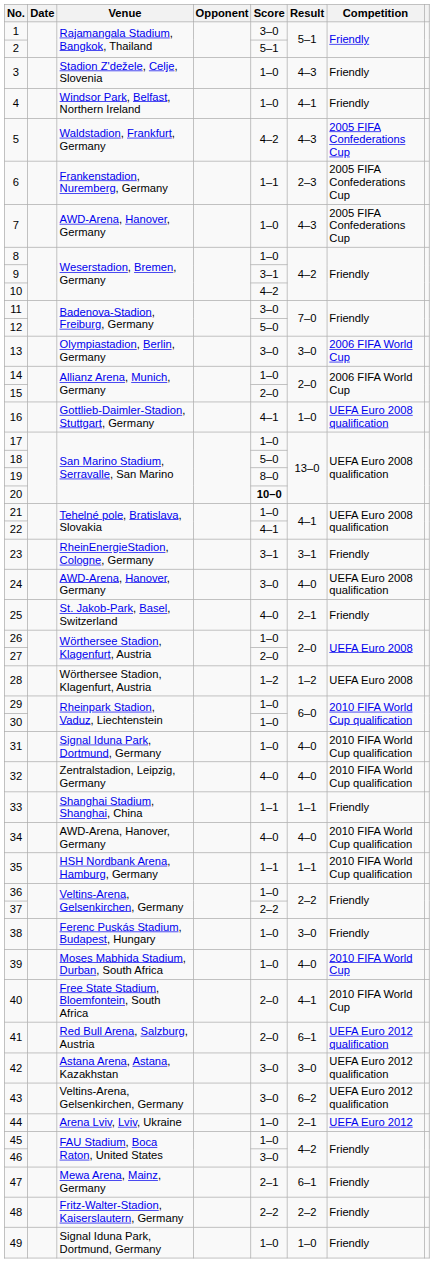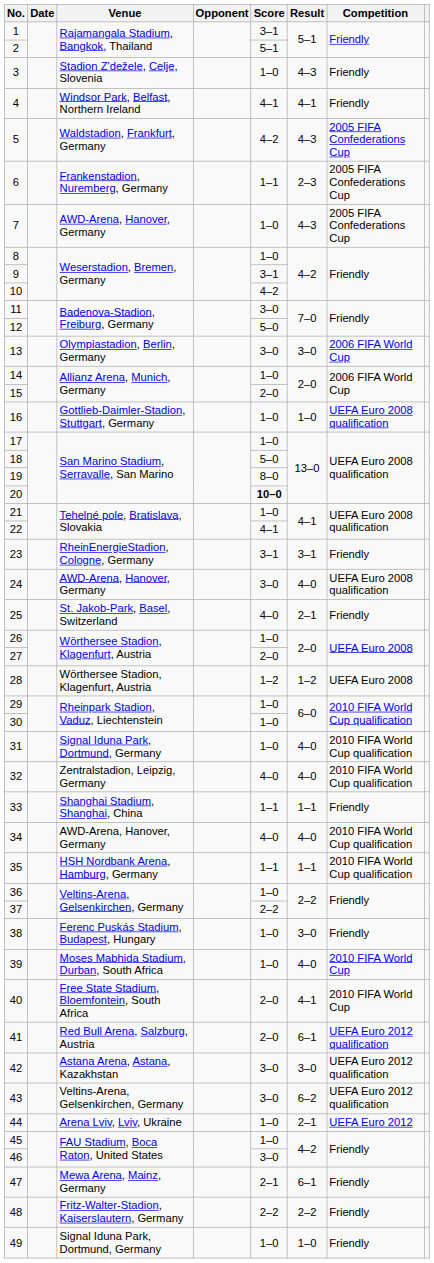 <table class="wikitable sortable">
 <tr>
 <th scope="col">No.</th>
 <th scope="col">Date</th>
 <th scope="col">Venue</th>
 <th scope="col">Opponent</th>
 <th scope="col">Score</th>
 <th scope="col">Result</th>
 <th scope="col">Competition</th>
 <th scope="col" class="unsortable"></th>
 </tr>
 <tr>
 <td style="text-align:center">1</td>
 <td rowspan="2"></td>
 <td rowspan="2"><a href='#'>Rajamangala Stadium</a>, <a href='#'>Bangkok</a>, Thailand</td>
 <td rowspan="2"></td>
-<td style="text-align:center">3–0</td>
+<td style="text-align:center">3–1</td>
 <td rowspan="2" style="text-align:center">5–1</td>
 <td rowspan="2"><a href='#'>Friendly</a></td>
 <td rowspan="2"></td>
 </tr>
 <tr>
 <td style="text-align:center">2</td>
 <td style="text-align:center">5–1</td>
 </tr>
 <tr>
 <td style="text-align:center">3</td>
 <td></td>
 <td><a href='#'>Stadion Z'dežele</a>, <a href='#'>Celje</a>, Slovenia</td>
 <td></td>
 <td style="text-align:center">1–0</td>
 <td style="text-align:center">4–3</td>
 <td>Friendly</td>
 <td></td>
 </tr>
 <tr>
 <td style="text-align:center">4</td>
 <td></td>
 <td><a href='#'>Windsor Park</a>, <a href='#'>Belfast</a>, Northern Ireland</td>
 <td></td>
-<td style="text-align:center">1–0</td>
+<td style="text-align:center">4–1</td>
 <td style="text-align:center">4–1</td>
 <td>Friendly</td>
 <td></td>
 </tr>
 <tr>
 <td style="text-align:center">5</td>
 <td></td>
 <td><a href='#'>Waldstadion</a>, <a href='#'>Frankfurt</a>, Germany</td>
 <td></td>
 <td style="text-align:center">4–2</td>
 <td style="text-align:center">4–3</td>
 <td><a href='#'>2005 FIFA Confederations Cup</a></td>
 <td></td>
 </tr>
 <tr>
 <td style="text-align:center">6</td>
 <td></td>
 <td><a href='#'>Frankenstadion</a>, <a href='#'>Nuremberg</a>, Germany</td>
 <td></td>
 <td style="text-align:center">1–1</td>
 <td style="text-align:center">2–3</td>
 <td>2005 FIFA Confederations Cup</td>
 <td></td>
 </tr>
 <tr>
 <td style="text-align:center">7</td>
 <td></td>
 <td><a href='#'>AWD-Arena</a>, <a href='#'>Hanover</a>, Germany</td>
 <td></td>
 <td style="text-align:center">1–0</td>
 <td style="text-align:center">4–3</td>
 <td>2005 FIFA Confederations Cup</td>
 <td></td>
 </tr>
 <tr>
 <td style="text-align:center">8</td>
 <td rowspan="3"></td>
 <td rowspan="3"><a href='#'>Weserstadion</a>, <a href='#'>Bremen</a>, Germany</td>
 <td rowspan="3"></td>
 <td style="text-align:center">1–0</td>
 <td rowspan="3" style="text-align:center">4–2</td>
 <td rowspan="3">Friendly</td>
 <td rowspan="3"></td>
 </tr>
 <tr>
 <td style="text-align:center">9</td>
 <td style="text-align:center">3–1</td>
 </tr>
 <tr>
 <td style="text-align:center">10</td>
 <td style="text-align:center">4–2</td>
 </tr>
 <tr>
 <td style="text-align:center">11</td>
 <td rowspan="2"></td>
 <td rowspan="2"><a href='#'>Badenova-Stadion</a>, <a href='#'>Freiburg</a>, Germany</td>
 <td rowspan="2"></td>
 <td style="text-align:center">3–0</td>
 <td rowspan="2" style="text-align:center">7–0</td>
 <td rowspan="2">Friendly</td>
 <td rowspan="2"></td>
 </tr>
 <tr>
 <td style="text-align:center">12</td>
 <td style="text-align:center">5–0</td>
 </tr>
 <tr>
 <td style="text-align:center">13</td>
 <td></td>
 <td><a href='#'>Olympiastadion</a>, <a href='#'>Berlin</a>, Germany</td>
 <td></td>
 <td style="text-align:center">3–0</td>
 <td style="text-align:center">3–0</td>
 <td><a href='#'>2006 FIFA World Cup</a></td>
 <td></td>
 </tr>
 <tr>
 <td style="text-align:center">14</td>
 <td rowspan="2"></td>
 <td rowspan="2"><a href='#'>Allianz Arena</a>, <a href='#'>Munich</a>, Germany</td>
 <td rowspan="2"></td>
 <td style="text-align:center">1–0</td>
 <td rowspan="2" style="text-align:center">2–0</td>
 <td rowspan="2">2006 FIFA World Cup</td>
 <td rowspan="2"></td>
 </tr>
 <tr>
 <td style="text-align:center">15</td>
 <td style="text-align:center">2–0</td>
 </tr>
 <tr>
 <td style="text-align:center">16</td>
 <td></td>
 <td><a href='#'>Gottlieb-Daimler-Stadion</a>, <a href='#'>Stuttgart</a>, Germany</td>
 <td></td>
-<td style="text-align:center">4–1</td>
+<td style="text-align:center">1–0</td>
 <td style="text-align:center">1–0</td>
 <td><a href='#'>UEFA Euro 2008 qualification</a></td>
 <td></td>
 </tr>
 <tr>
 <td style="text-align:center">17</td>
 <td rowspan="4"></td>
 <td rowspan="4"><a href='#'>San Marino Stadium</a>, <a href='#'>Serravalle</a>, San Marino</td>
 <td rowspan="4"></td>
 <td style="text-align:center">1–0</td>
 <td rowspan="4" style="text-align:center">13–0</td>
 <td rowspan="4">UEFA Euro 2008 qualification</td>
 <td rowspan="4"></td>
 </tr>
 <tr>
 <td style="text-align:center">18</td>
 <td style="text-align:center">5–0</td>
 </tr>
 <tr>
 <td style="text-align:center">19</td>
 <td style="text-align:center">8–0</td>
 </tr>
 <tr>
 <td style="text-align:center">20</td>
 <td style="text-align:center"><strong>10–0</strong></td>
 </tr>
 <tr>
 <td style="text-align:center">21</td>
 <td rowspan="2"></td>
 <td rowspan="2"><a href='#'>Tehelné pole</a>, <a href='#'>Bratislava</a>, Slovakia</td>
 <td rowspan="2"></td>
 <td style="text-align:center">1–0</td>
 <td rowspan="2" style="text-align:center">4–1</td>
 <td rowspan="2">UEFA Euro 2008 qualification</td>
 <td rowspan="2"></td>
 </tr>
 <tr>
 <td style="text-align:center">22</td>
 <td style="text-align:center">4–1</td>
 </tr>
 <tr>
 <td style="text-align:center">23</td>
 <td></td>
 <td><a href='#'>RheinEnergieStadion</a>, <a href='#'>Cologne</a>, Germany</td>
 <td></td>
 <td style="text-align:center">3–1</td>
 <td style="text-align:center">3–1</td>
 <td>Friendly</td>
 <td></td>
 </tr>
 <tr>
 <td style="text-align:center">24</td>
 <td></td>
 <td><a href='#'>AWD-Arena</a>, <a href='#'>Hanover</a>, Germany</td>
 <td></td>
 <td style="text-align:center">3–0</td>
 <td style="text-align:center">4–0</td>
 <td>UEFA Euro 2008 qualification</td>
 <td></td>
 </tr>
 <tr>
 <td style="text-align:center">25</td>
 <td></td>
 <td><a href='#'>St. Jakob-Park</a>, <a href='#'>Basel</a>, Switzerland</td>
 <td></td>
 <td style="text-align:center">4–0</td>
 <td style="text-align:center">2–1</td>
 <td>Friendly</td>
 <td></td>
 </tr>
 <tr>
 <td style="text-align:center">26</td>
 <td rowspan="2"></td>
 <td rowspan="2"><a href='#'>Wörthersee Stadion</a>, <a href='#'>Klagenfurt</a>, Austria</td>
 <td rowspan="2"></td>
 <td style="text-align:center">1–0</td>
 <td rowspan="2" style="text-align:center">2–0</td>
 <td rowspan="2"><a href='#'>UEFA Euro 2008</a></td>
 <td rowspan="2"></td>
 </tr>
 <tr>
 <td style="text-align:center">27</td>
 <td style="text-align:center">2–0</td>
 </tr>
 <tr>
 <td style="text-align:center">28</td>
 <td></td>
 <td>Wörthersee Stadion, Klagenfurt, Austria</td>
 <td></td>
 <td style="text-align:center">1–2</td>
 <td style="text-align:center">1–2</td>
 <td>UEFA Euro 2008</td>
 <td></td>
 </tr>
 <tr>
 <td style="text-align:center">29</td>
 <td rowspan="2"></td>
 <td rowspan="2"><a href='#'>Rheinpark Stadion</a>, <a href='#'>Vaduz</a>, Liechtenstein</td>
 <td rowspan="2"></td>
 <td style="text-align:center">1–0</td>
 <td rowspan="2" style="text-align:center">6–0</td>
 <td rowspan="2"><a href='#'>2010 FIFA World Cup qualification</a></td>
 <td rowspan="2"></td>
 </tr>
 <tr>
 <td style="text-align:center">30</td>
 <td style="text-align:center">1–0</td>
 </tr>
 <tr>
 <td style="text-align:center">31</td>
 <td></td>
 <td><a href='#'>Signal Iduna Park</a>, <a href='#'>Dortmund</a>, Germany</td>
 <td></td>
 <td style="text-align:center">1–0</td>
 <td style="text-align:center">4–0</td>
 <td>2010 FIFA World Cup qualification</td>
 <td></td>
 </tr>
 <tr>
 <td style="text-align:center">32</td>
 <td></td>
 <td>Zentralstadion, Leipzig, Germany</td>
 <td></td>
 <td style="text-align:center">4–0</td>
 <td style="text-align:center">4–0</td>
 <td>2010 FIFA World Cup qualification</td>
 <td></td>
 </tr>
 <tr>
 <td style="text-align:center">33</td>
 <td></td>
 <td><a href='#'>Shanghai Stadium</a>, <a href='#'>Shanghai</a>, China</td>
 <td></td>
 <td style="text-align:center">1–1</td>
 <td style="text-align:center">1–1</td>
 <td>Friendly</td>
 <td></td>
 </tr>
 <tr>
 <td style="text-align:center">34</td>
 <td></td>
 <td>AWD-Arena, Hanover, Germany</td>
 <td></td>
 <td style="text-align:center">4–0</td>
 <td style="text-align:center">4–0</td>
 <td>2010 FIFA World Cup qualification</td>
 <td></td>
 </tr>
 <tr>
 <td style="text-align:center">35</td>
 <td></td>
 <td><a href='#'>HSH Nordbank Arena</a>, <a href='#'>Hamburg</a>, Germany</td>
 <td></td>
 <td style="text-align:center">1–1</td>
 <td style="text-align:center">1–1</td>
 <td>2010 FIFA World Cup qualification</td>
 <td></td>
 </tr>
 <tr>
 <td style="text-align:center">36</td>
 <td rowspan="2"></td>
 <td rowspan="2"><a href='#'>Veltins-Arena</a>, <a href='#'>Gelsenkirchen</a>, Germany</td>
 <td rowspan="2"></td>
 <td style="text-align:center">1–0</td>
 <td rowspan="2" style="text-align:center">2–2</td>
 <td rowspan="2">Friendly</td>
 <td rowspan="2"></td>
 </tr>
 <tr>
 <td style="text-align:center">37</td>
 <td style="text-align:center">2–2</td>
 </tr>
 <tr>
 <td style="text-align:center">38</td>
 <td></td>
 <td><a href='#'>Ferenc Puskás Stadium</a>, <a href='#'>Budapest</a>, Hungary</td>
 <td></td>
 <td style="text-align:center">1–0</td>
 <td style="text-align:center">3–0</td>
 <td>Friendly</td>
 <td></td>
 </tr>
 <tr>
 <td style="text-align:center">39</td>
 <td></td>
 <td><a href='#'>Moses Mabhida Stadium</a>, <a href='#'>Durban</a>, South Africa</td>
 <td></td>
 <td style="text-align:center">1–0</td>
 <td style="text-align:center">4–0</td>
 <td><a href='#'>2010 FIFA World Cup</a></td>
 <td></td>
 </tr>
 <tr>
 <td style="text-align:center">40</td>
 <td></td>
 <td><a href='#'>Free State Stadium</a>, <a href='#'>Bloemfontein</a>, South Africa</td>
 <td></td>
 <td style="text-align:center">2–0</td>
 <td style="text-align:center">4–1</td>
 <td>2010 FIFA World Cup</td>
 <td></td>
 </tr>
 <tr>
 <td style="text-align:center">41</td>
 <td></td>
 <td><a href='#'>Red Bull Arena</a>, <a href='#'>Salzburg</a>, Austria</td>
 <td></td>
 <td style="text-align:center">2–0</td>
 <td style="text-align:center">6–1</td>
 <td><a href='#'>UEFA Euro 2012 qualification</a></td>
 <td></td>
 </tr>
 <tr>
 <td style="text-align:center">42</td>
 <td></td>
 <td><a href='#'>Astana Arena</a>, <a href='#'>Astana</a>, Kazakhstan</td>
 <td></td>
 <td style="text-align:center">3–0</td>
 <td style="text-align:center">3–0</td>
 <td>UEFA Euro 2012 qualification</td>
 <td></td>
 </tr>
 <tr>
 <td style="text-align:center">43</td>
 <td></td>
 <td>Veltins-Arena, Gelsenkirchen, Germany</td>
 <td></td>
 <td style="text-align:center">3–0</td>
 <td style="text-align:center">6–2</td>
 <td>UEFA Euro 2012 qualification</td>
 <td></td>
 </tr>
 <tr>
 <td style="text-align:center">44</td>
 <td></td>
 <td><a href='#'>Arena Lviv</a>, <a href='#'>Lviv</a>, Ukraine</td>
 <td></td>
 <td style="text-align:center">1–0</td>
 <td style="text-align:center">2–1</td>
 <td><a href='#'>UEFA Euro 2012</a></td>
 <td></td>
 </tr>
 <tr>
 <td style="text-align:center">45</td>
 <td rowspan="2"></td>
 <td rowspan="2"><a href='#'>FAU Stadium</a>, <a href='#'>Boca Raton</a>, United States</td>
 <td rowspan="2"></td>
 <td style="text-align:center">1–0</td>
 <td rowspan="2" style="text-align:center">4–2</td>
 <td rowspan="2">Friendly</td>
 <td rowspan="2"></td>
 </tr>
 <tr>
 <td style="text-align:center">46</td>
 <td style="text-align:center">3–0</td>
 </tr>
 <tr>
 <td style="text-align:center">47</td>
 <td></td>
 <td><a href='#'>Mewa Arena</a>, <a href='#'>Mainz</a>, Germany</td>
 <td></td>
 <td style="text-align:center">2–1</td>
 <td style="text-align:center">6–1</td>
 <td>Friendly</td>
 <td></td>
 </tr>
 <tr>
 <td style="text-align:center">48</td>
 <td></td>
 <td><a href='#'>Fritz-Walter-Stadion</a>, <a href='#'>Kaiserslautern</a>, Germany</td>
 <td></td>
 <td style="text-align:center">2–2</td>
 <td style="text-align:center">2–2</td>
 <td>Friendly</td>
 <td></td>
 </tr>
 <tr>
 <td style="text-align:center">49</td>
 <td></td>
 <td>Signal Iduna Park, Dortmund, Germany</td>
 <td></td>
 <td style="text-align:center">1–0</td>
 <td style="text-align:center">1–0</td>
 <td>Friendly</td>
 <td></td>
 </tr>
 </table>
